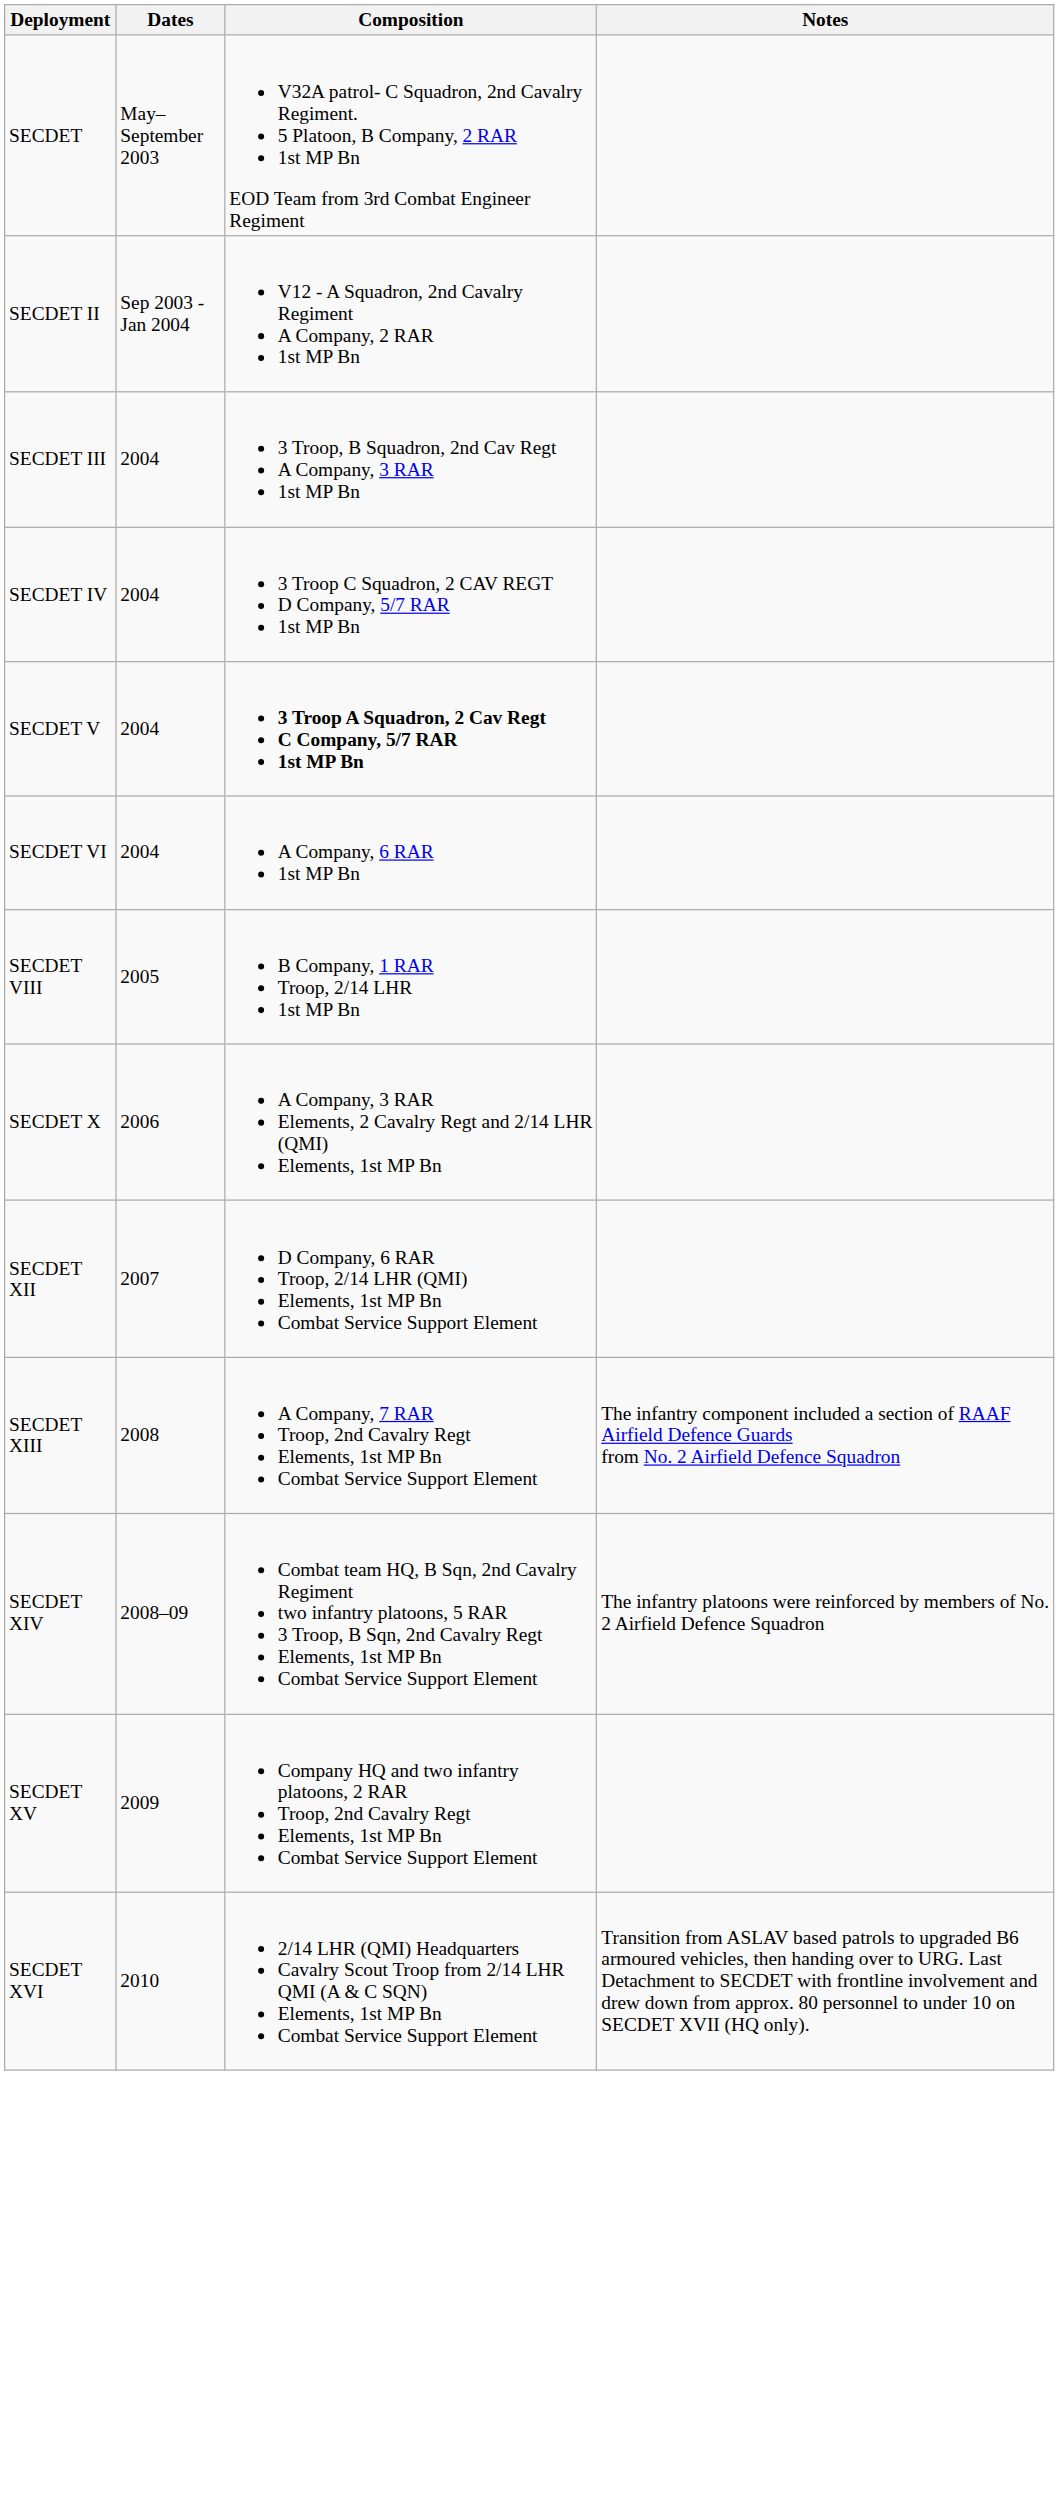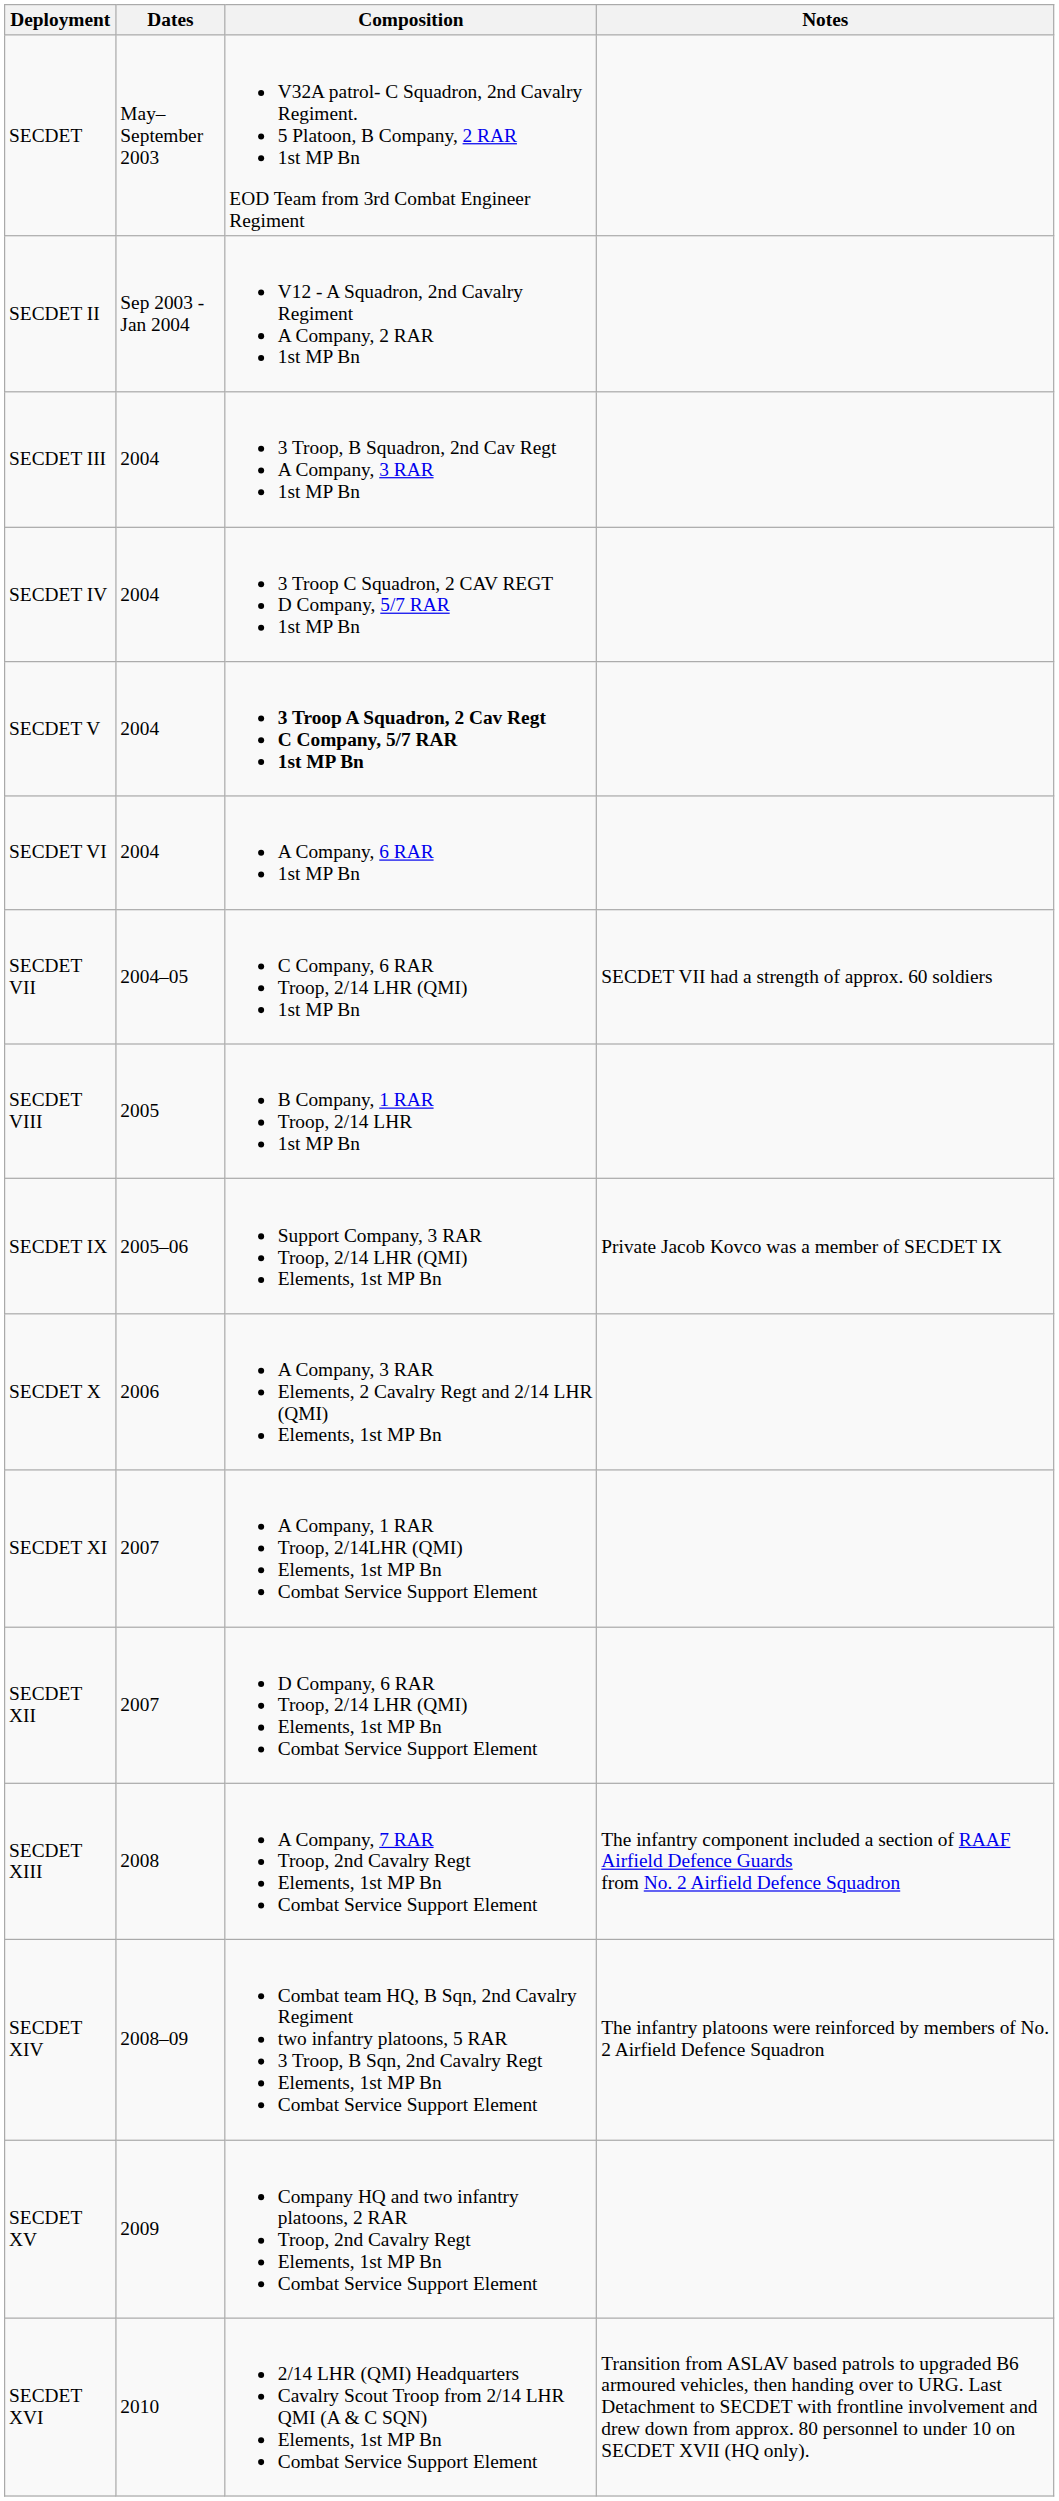 <table class="wikitable">
 <tr>
 <th>Deployment</th>
 <th>Dates</th>
 <th width=300>Composition</th>
 <th>Notes</th>
 </tr>
 <tr>
 <td>SECDET</td>
 <td>May–September 2003</td>
 <td><br><ul><li>V32A patrol- C Squadron, 2nd Cavalry Regiment.</li><li>5 Platoon, B Company, <a href='#'>2 RAR</a></li><li>1st MP Bn</li></ul>EOD Team from 3rd Combat Engineer Regiment</td>
 <td></td>
 </tr>
 <tr>
 <td>SECDET II</td>
 <td>Sep 2003 - Jan 2004</td>
 <td><br><ul><li>V12 - A Squadron, 2nd Cavalry Regiment</li><li>A Company, 2 RAR</li><li>1st MP Bn</li></ul></td>
 <td></td>
 </tr>
 <tr>
 <td>SECDET III</td>
 <td>2004</td>
 <td><br><ul><li>3 Troop, B Squadron, 2nd Cav Regt</li><li>A Company, <a href='#'>3 RAR</a></li><li>1st MP Bn</li></ul></td>
 <td></td>
 </tr>
 <tr>
 <td>SECDET IV</td>
 <td>2004</td>
 <td><br><ul><li>3 Troop C Squadron, 2 CAV REGT</li><li>D Company, <a href='#'>5/7 RAR</a></li><li>1st MP Bn</li></ul></td>
 <td></td>
 </tr>
 <tr>
 <td>SECDET V</td>
 <td>2004</td>
 <td><strong><br><ul><li>3 Troop A Squadron, 2 Cav Regt</li><li>C Company, 5/7 RAR</li><li>1st MP Bn</li></ul></strong></td>
 <td></td>
 </tr>
 <tr>
 <td>SECDET VI</td>
 <td>2004</td>
 <td><br><ul><li>A Company, <a href='#'>6 RAR</a></li><li>1st MP Bn</li></ul></td>
 <td></td>
 </tr>
 <tr>
+<td>SECDET VII</td>
+<td>2004–05</td>
+<td><br><ul><li>C Company, 6 RAR</li><li>Troop, 2/14 LHR (QMI)</li><li>1st MP Bn</li></ul></td>
+<td>SECDET VII had a strength of approx. 60 soldiers</td>
+</tr>
+<tr>
 <td>SECDET VIII</td>
 <td>2005</td>
 <td><br><ul><li>B Company, <a href='#'>1 RAR</a></li><li>Troop, 2/14 LHR</li><li>1st MP Bn</li></ul></td>
 <td></td>
 </tr>
 <tr>
+<td>SECDET IX</td>
+<td>2005–06</td>
+<td><br><ul><li>Support Company, 3 RAR</li><li>Troop, 2/14 LHR (QMI)</li><li>Elements, 1st MP Bn</li></ul></td>
+<td>Private Jacob Kovco was a member of SECDET IX</td>
+</tr>
+<tr>
 <td>SECDET X</td>
 <td>2006</td>
 <td><br><ul><li>A Company, 3 RAR</li><li>Elements, 2 Cavalry Regt and 2/14 LHR (QMI)</li><li>Elements, 1st MP Bn</li></ul></td>
+<td></td>
+</tr>
+<tr>
+<td>SECDET XI</td>
+<td>2007</td>
+<td><br><ul><li>A Company, 1 RAR</li><li>Troop, 2/14LHR (QMI)</li><li>Elements, 1st MP Bn</li><li>Combat Service Support Element</li></ul></td>
 <td></td>
 </tr>
 <tr>
 <td>SECDET XII</td>
 <td>2007</td>
 <td><br><ul><li>D Company, 6 RAR</li><li>Troop, 2/14 LHR (QMI)</li><li>Elements, 1st MP Bn</li><li>Combat Service Support Element</li></ul></td>
 <td></td>
 </tr>
 <tr>
 <td>SECDET XIII</td>
 <td>2008</td>
 <td><br><ul><li>A Company, <a href='#'>7 RAR</a></li><li>Troop, 2nd Cavalry Regt</li><li>Elements, 1st MP Bn</li><li>Combat Service Support Element</li></ul></td>
 <td>The infantry component included a section of <a href='#'>RAAF</a> <a href='#'>Airfield Defence Guards</a><br>from <a href='#'>No. 2 Airfield Defence Squadron</a></td>
 </tr>
 <tr>
 <td>SECDET XIV</td>
 <td>2008–09</td>
 <td><br><ul><li>Combat team HQ, B Sqn, 2nd Cavalry Regiment</li><li>two infantry platoons, 5 RAR</li><li>3 Troop, B Sqn, 2nd Cavalry Regt</li><li>Elements, 1st MP Bn</li><li>Combat Service Support Element</li></ul></td>
 <td>The infantry platoons were reinforced by members of No. 2 Airfield Defence Squadron</td>
 </tr>
 <tr>
 <td>SECDET XV</td>
 <td>2009</td>
 <td><br><ul><li>Company HQ and two infantry platoons, 2 RAR</li><li>Troop, 2nd Cavalry Regt</li><li>Elements, 1st MP Bn</li><li>Combat Service Support Element</li></ul></td>
 <td></td>
 </tr>
 <tr>
 <td>SECDET XVI</td>
 <td>2010</td>
 <td><br><ul><li>2/14 LHR (QMI) Headquarters</li><li>Cavalry Scout Troop from 2/14 LHR QMI (A & C SQN)</li><li>Elements, 1st MP Bn</li><li>Combat Service Support Element</li></ul></td>
 <td>Transition from ASLAV based patrols to upgraded B6 armoured vehicles, then handing over to URG. Last Detachment to SECDET with frontline involvement and drew down from approx. 80 personnel to under 10 on SECDET XVII (HQ only).</td>
 </tr>
 </table>
